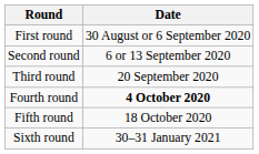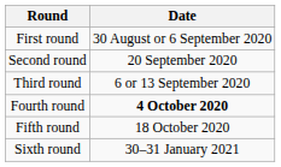 <table class=wikitable style="text-align: center">
 <tr>
 <th>Round</th>
 <th>Date</th>
 </tr>
 <tr>
 <td>First round</td>
 <td>30 August or 6 September 2020</td>
 </tr>
 <tr>
 <td>Second round</td>
-<td>6 or 13 September 2020</td>
+<td>20 September 2020</td>
 </tr>
 <tr>
 <td>Third round</td>
-<td>20 September 2020</td>
+<td>6 or 13 September 2020</td>
 </tr>
 <tr>
 <td>Fourth round</td>
 <td><strong>4 October 2020</strong></td>
 </tr>
 <tr>
 <td>Fifth round</td>
 <td>18 October 2020</td>
 </tr>
 <tr>
 <td>Sixth round</td>
 <td>30–31 January 2021</td>
 </tr>
 </table>
